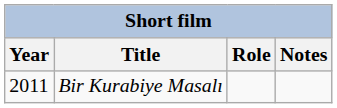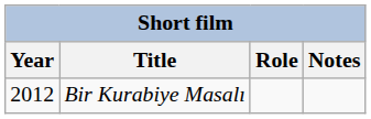 <table class="wikitable" style="font-size: 90%;">
 <tr>
 <th colspan="4" style="background:LightSteelBlue">Short film</th>
 </tr>
 <tr>
 <th>Year</th>
 <th>Title</th>
 <th>Role</th>
 <th>Notes</th>
 </tr>
 <tr>
-<td>2011</td>
+<td>2012</td>
 <td><em>Bir Kurabiye Masalı</em></td>
 <td></td>
 <td></td>
 </tr>
 </table>
